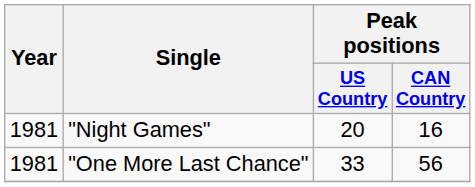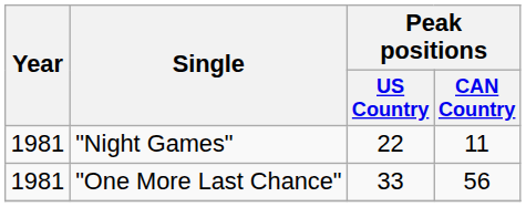 <table class="wikitable" style="text-align:center;">
 <tr>
 <th rowspan="2">Year</th>
 <th rowspan="2">Single</th>
 <th colspan="3">Peak positions</th>
 </tr>
 <tr style="font-size:smaller;">
 <th width="45"><a href='#'>US Country</a></th>
 <th width="45"><a href='#'>CAN Country</a></th>
 </tr>
 <tr>
 <td>1981</td>
 <td align="left">"Night Games"</td>
-<td>20</td>
-<td>16</td>
+<td>22</td>
+<td>11</td>
 </tr>
 <tr>
 <td>1981</td>
 <td align="left">"One More Last Chance"</td>
 <td>33</td>
 <td>56</td>
 </tr>
 <tr>
 </tr>
 </table>
